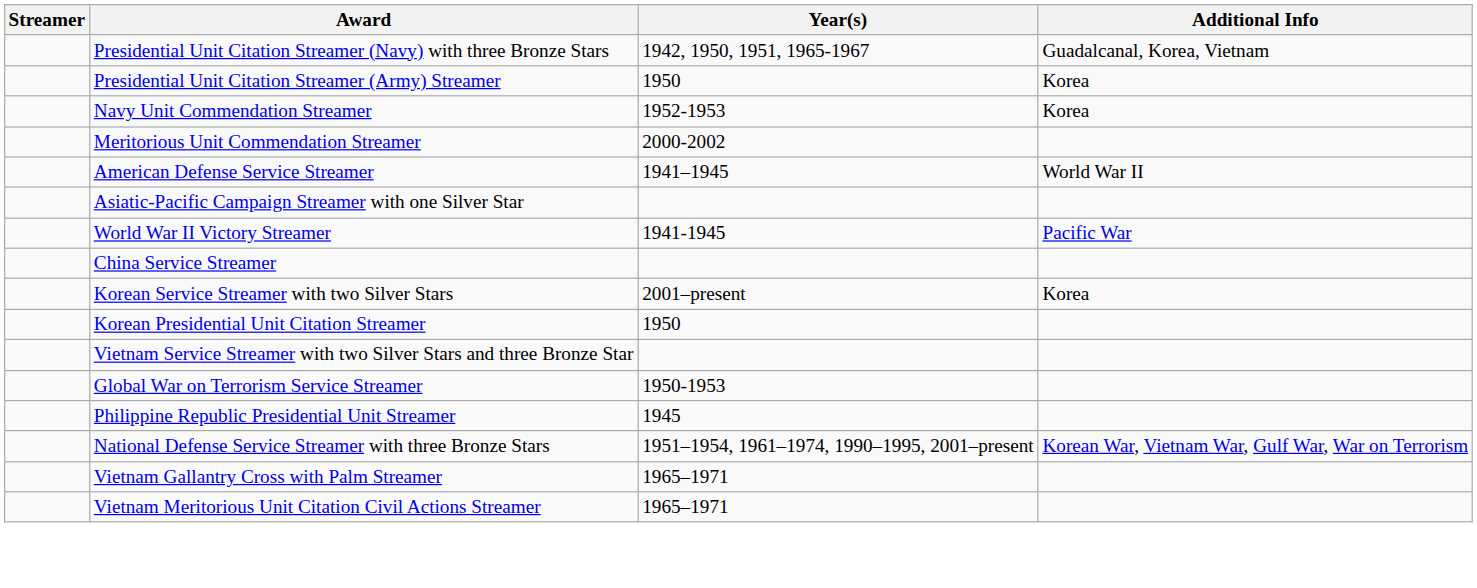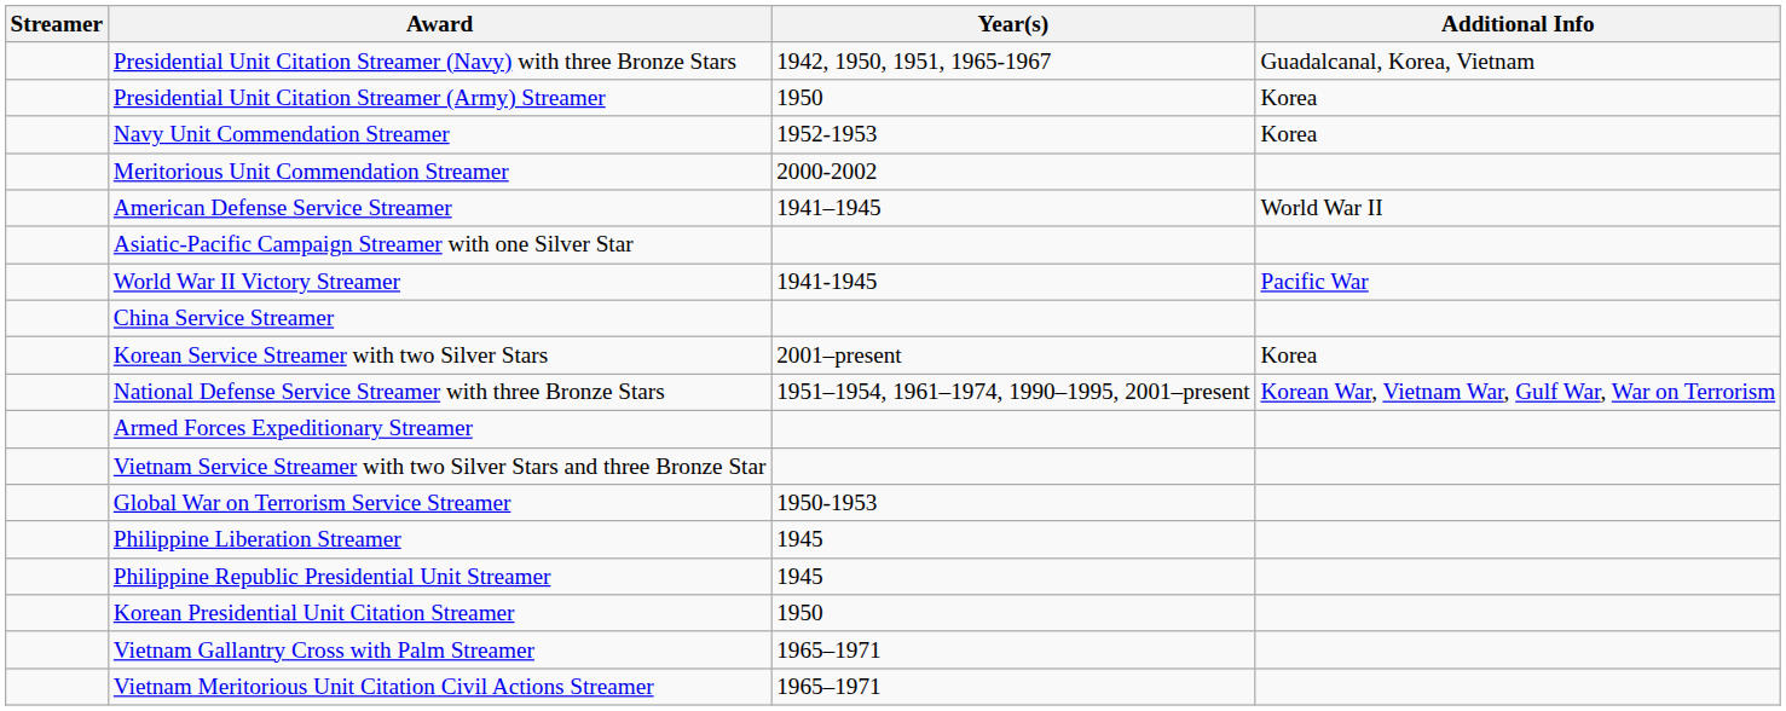 <table class="wikitable" style="margin:auto;">
 <tr>
 <th>Streamer</th>
 <th>Award</th>
 <th>Year(s)</th>
 <th>Additional Info</th>
 </tr>
 <tr>
 <td></td>
 <td><a href='#'>Presidential Unit Citation Streamer (Navy)</a> with three Bronze Stars</td>
 <td>1942, 1950, 1951, 1965-1967</td>
 <td>Guadalcanal, Korea, Vietnam</td>
 </tr>
 <tr>
 <td></td>
 <td><a href='#'>Presidential Unit Citation Streamer (Army) Streamer</a></td>
 <td>1950</td>
 <td>Korea</td>
 </tr>
 <tr>
 <td></td>
 <td><a href='#'>Navy Unit Commendation Streamer</a></td>
 <td>1952-1953</td>
 <td>Korea</td>
 </tr>
 <tr>
 <td></td>
 <td><a href='#'>Meritorious Unit Commendation Streamer</a></td>
 <td>2000-2002</td>
 <td><br></td>
 </tr>
 <tr>
 <td></td>
 <td><a href='#'>American Defense Service Streamer</a></td>
 <td>1941–1945</td>
 <td>World War II</td>
 </tr>
 <tr>
 <td></td>
 <td><a href='#'>Asiatic-Pacific Campaign Streamer</a> with one Silver Star</td>
 <td><br></td>
 <td><br></td>
 </tr>
 <tr>
 <td></td>
 <td><a href='#'>World War II Victory Streamer</a></td>
 <td>1941-1945</td>
 <td><a href='#'>Pacific War</a></td>
 </tr>
 <tr>
 <td></td>
 <td><a href='#'>China Service Streamer</a></td>
 <td><br></td>
 <td><br></td>
 </tr>
 <tr>
 <td></td>
 <td><a href='#'>Korean Service Streamer</a> with two Silver Stars</td>
 <td>2001–present</td>
 <td>Korea</td>
 </tr>
 <tr>
 <td></td>
-<td><a href='#'>Korean Presidential Unit Citation Streamer</a></td>
-<td>1950</td>
+<td><a href='#'>National Defense Service Streamer</a> with three Bronze Stars</td>
+<td>1951–1954, 1961–1974, 1990–1995, 2001–present</td>
+<td><a href='#'>Korean War</a>, <a href='#'>Vietnam War</a>, <a href='#'>Gulf War</a>, <a href='#'>War on Terrorism</a></td>
+</tr>
+<tr>
+<td></td>
+<td><a href='#'>Armed Forces Expeditionary Streamer</a></td>
+<td><br></td>
 <td><br></td>
 </tr>
 <tr>
 <td></td>
 <td><a href='#'>Vietnam Service Streamer</a> with two Silver Stars and three Bronze Star</td>
 <td><br></td>
 <td><br></td>
 </tr>
 <tr>
 <td></td>
 <td><a href='#'>Global War on Terrorism Service Streamer</a></td>
 <td>1950-1953</td>
 <td><br></td>
 </tr>
 <tr>
 <td></td>
+<td><a href='#'>Philippine Liberation Streamer</a></td>
+<td>1945</td>
+<td><br></td>
+</tr>
+<tr>
+<td></td>
 <td><a href='#'>Philippine Republic Presidential Unit Streamer</a></td>
 <td>1945</td>
 <td><br></td>
 </tr>
 <tr>
 <td></td>
-<td><a href='#'>National Defense Service Streamer</a> with three Bronze Stars</td>
-<td>1951–1954, 1961–1974, 1990–1995, 2001–present</td>
-<td><a href='#'>Korean War</a>, <a href='#'>Vietnam War</a>, <a href='#'>Gulf War</a>, <a href='#'>War on Terrorism</a></td>
+<td><a href='#'>Korean Presidential Unit Citation Streamer</a></td>
+<td>1950</td>
+<td><br></td>
 </tr>
 <tr>
 <td></td>
 <td><a href='#'>Vietnam Gallantry Cross with Palm Streamer</a></td>
 <td>1965–1971</td>
 <td><br></td>
 </tr>
 <tr>
 <td></td>
 <td><a href='#'>Vietnam Meritorious Unit Citation Civil Actions Streamer</a></td>
 <td>1965–1971</td>
 <td><br></td>
 </tr>
 </table>
